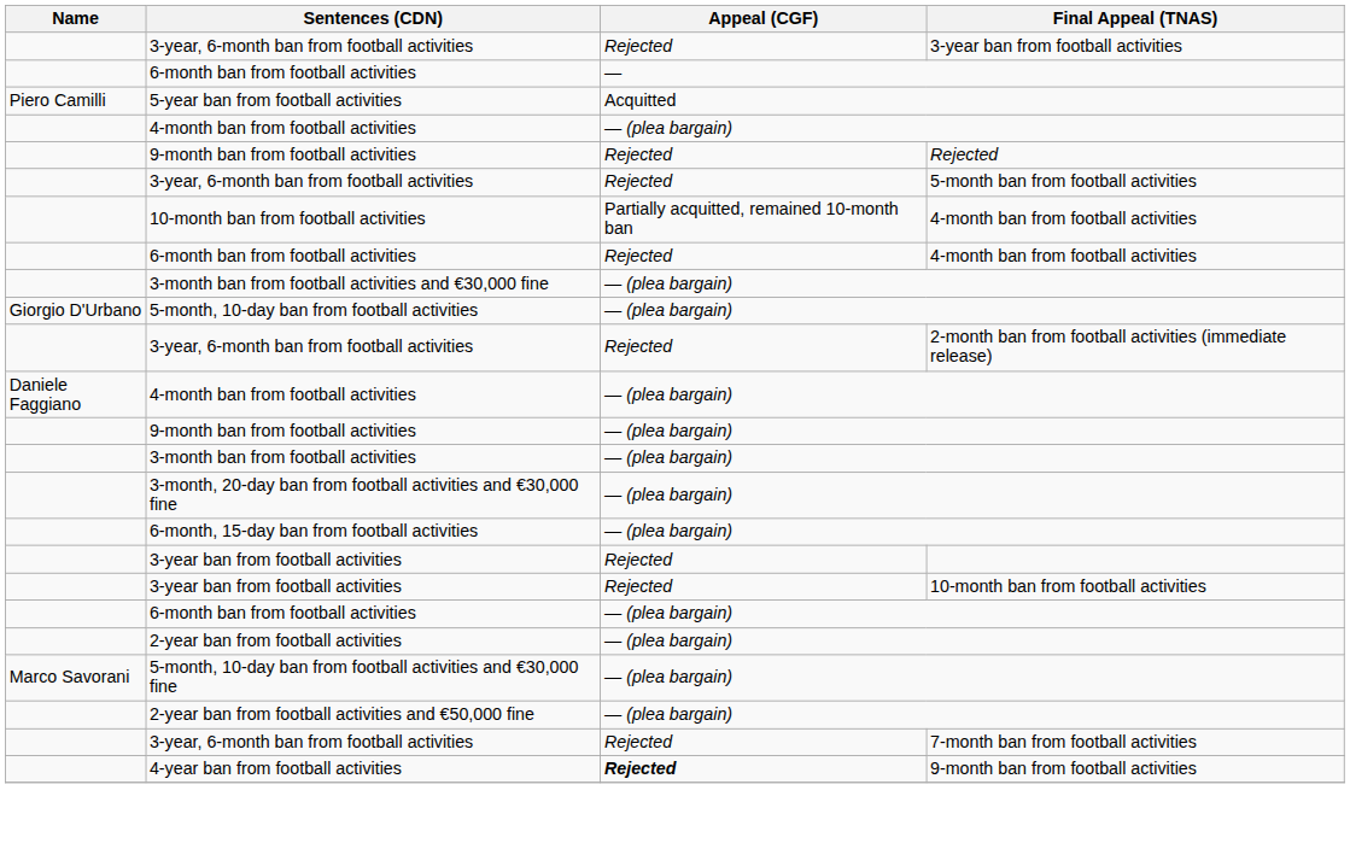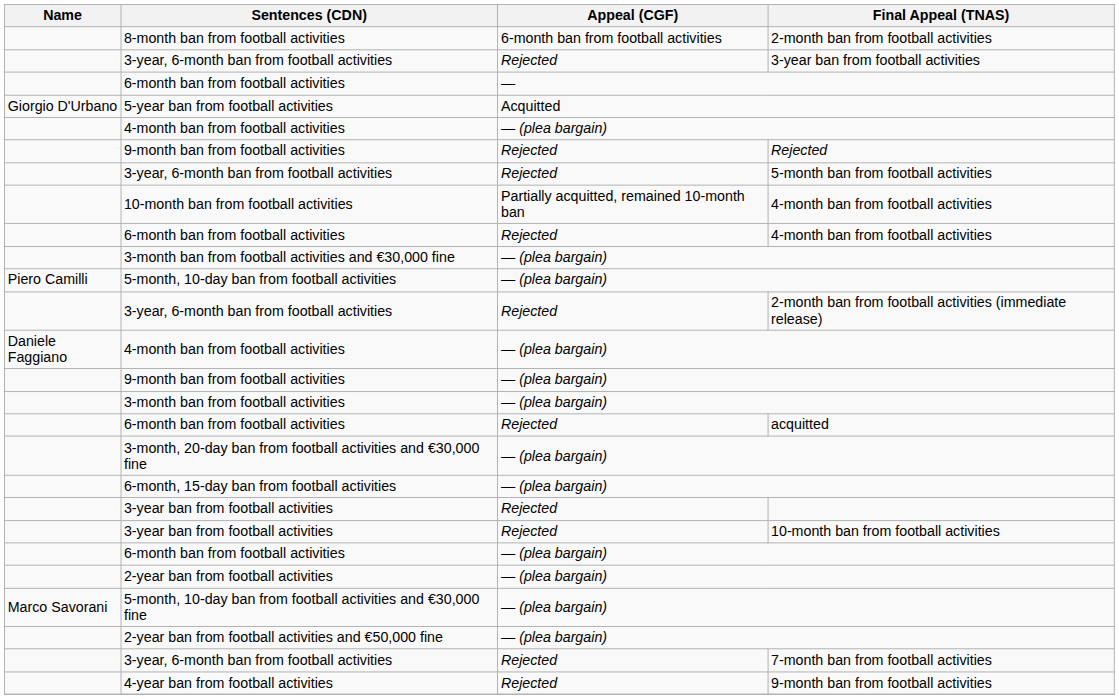 <table class="wikitable sortable">
 <tr>
 <th>Name</th>
 <th>Sentences (CDN)</th>
 <th>Appeal (CGF)</th>
 <th>Final Appeal (TNAS)</th>
+</tr>
+<tr>
+<td></td>
+<td> 8-month ban from football activities</td>
+<td> 6-month ban from football activities</td>
+<td> 2-month ban from football activities</td>
 </tr>
 <tr>
 <td></td>
 <td> 3-year, 6-month ban from football activities</td>
 <td><em>Rejected</em></td>
 <td> 3-year ban from football activities</td>
 </tr>
 <tr>
 <td></td>
 <td> 6-month ban from football activities</td>
 <td colspan=2>—</td>
 </tr>
 <tr>
-<td>Piero Camilli</td>
+<td>Giorgio D'Urbano</td>
 <td> 5-year ban from football activities</td>
 <td colspan=2>Acquitted</td>
 </tr>
 <tr>
 <td></td>
 <td> 4-month ban from football activities</td>
 <td colspan=2>— <em>(plea bargain)</em></td>
 </tr>
 <tr>
 <td></td>
 <td> 9-month ban from football activities</td>
 <td> <em>Rejected</em></td>
 <td> <em>Rejected</em></td>
 </tr>
 <tr>
 <td></td>
 <td> 3-year, 6-month ban from football activities</td>
 <td><em>Rejected</em></td>
 <td> 5-month ban from football activities</td>
 </tr>
 <tr>
 <td></td>
 <td> 10-month ban from football activities</td>
 <td>Partially acquitted, remained 10-month ban</td>
 <td> 4-month ban from football activities</td>
 </tr>
 <tr>
 <td></td>
 <td> 6-month ban from football activities</td>
 <td><em>Rejected</em></td>
 <td> 4-month ban from football activities</td>
 </tr>
 <tr>
 <td></td>
 <td> 3-month ban from football activities and €30,000 fine</td>
 <td colspan=2>— <em>(plea bargain)</em></td>
 </tr>
 <tr>
-<td>Giorgio D'Urbano</td>
+<td>Piero Camilli</td>
 <td> 5-month, 10-day ban from football activities</td>
 <td colspan=2>— <em>(plea bargain)</em></td>
 </tr>
 <tr>
 <td></td>
 <td> 3-year, 6-month ban from football activities</td>
 <td><em>Rejected</em></td>
 <td> 2-month ban from football activities (immediate release)</td>
 </tr>
 <tr>
 <td>Daniele Faggiano</td>
 <td> 4-month ban from football activities</td>
 <td colspan=2>— <em>(plea bargain)</em></td>
 </tr>
 <tr>
 <td></td>
 <td> 9-month ban from football activities</td>
 <td colspan=2>— <em>(plea bargain)</em></td>
 </tr>
 <tr>
 <td></td>
 <td> 3-month ban from football activities</td>
 <td colspan=2>— <em>(plea bargain)</em></td>
+</tr>
+<tr>
+<td></td>
+<td> 6-month ban from football activities</td>
+<td><em>Rejected</em></td>
+<td> acquitted </td>
 </tr>
 <tr>
 <td></td>
 <td> 3-month, 20-day ban from football activities and €30,000 fine</td>
 <td colspan=2>— <em>(plea bargain)</em></td>
 </tr>
 <tr>
 <td></td>
 <td> 6-month, 15-day ban from football activities</td>
 <td colspan=2>— <em>(plea bargain)</em></td>
 </tr>
 <tr>
 <td></td>
 <td> 3-year ban from football activities</td>
 <td> <em>Rejected</em></td>
 <td></td>
 </tr>
 <tr>
 <td></td>
 <td> 3-year ban from football activities</td>
 <td><em>Rejected</em></td>
 <td> 10-month ban from football activities</td>
 </tr>
 <tr>
 <td></td>
 <td> 6-month ban from football activities</td>
 <td colspan=2>— <em>(plea bargain)</em></td>
 </tr>
 <tr>
 <td></td>
 <td> 2-year ban from football activities</td>
 <td colspan=2>— <em>(plea bargain)</em></td>
 </tr>
 <tr>
 <td>Marco Savorani</td>
 <td> 5-month, 10-day ban from football activities and €30,000 fine</td>
 <td colspan=2>— <em>(plea bargain)</em></td>
 </tr>
 <tr>
 <td></td>
 <td> 2-year ban from football activities and €50,000 fine</td>
 <td colspan=2>— <em>(plea bargain)</em></td>
 </tr>
 <tr>
 <td></td>
 <td> 3-year, 6-month ban from football activities</td>
 <td> <em>Rejected</em></td>
 <td> 7-month ban from football activities</td>
 </tr>
 <tr>
 <td></td>
 <td> 4-year ban from football activities</td>
-<td><strong><em>Rejected</em></strong></td>
+<td><em>Rejected</em></td>
 <td> 9-month ban from football activities</td>
 </tr>
 <tr>
 </tr>
 </table>
